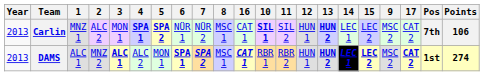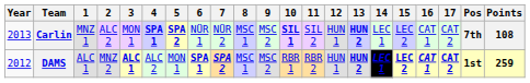 <table class="wikitable" style="text-align:center; font-size:85%">
 <tr>
 <th>Year</th>
 <th>Team</th>
 <th>1</th>
 <th>2</th>
 <th>3</th>
 <th>4</th>
 <th>5</th>
 <th>6</th>
 <th>7</th>
 <th>8</th>
-<th>16</th>
+<th>9</th>
 <th>10</th>
 <th>11</th>
 <th>12</th>
 <th>13</th>
 <th>14</th>
 <th>15</th>
-<th>9</th>
+<th>16</th>
 <th>17</th>
 <th>Pos</th>
 <th>Points</th>
 </tr>
 <tr>
 <td><a href='#'>2013</a></td>
 <th nowrap><a href='#'>Carlin</a></th>
 <td style="background:#DFDFDF;"><a href='#'>MNZ<br>1</a><br></td>
 <td style="background:#EFCFFF;"><a href='#'>ALC<br>2</a><br></td>
 <td style="background:#EFCFFF;"><a href='#'>MON<br>1</a><br></td>
 <td style="background:#CFCFFF;"><strong><a href='#'>SPA<br>1</a></strong><br></td>
 <td style="background:#FFFFBF;"><strong><a href='#'>SPA<br>2</a></strong><br></td>
 <td style="background:#DFFFDF;"><a href='#'>NÜR<br>1</a><br></td>
 <td style="background:#DFFFDF;"><a href='#'>NÜR<br>2</a><br></td>
 <td style="background:#CFCFFF;"><a href='#'>MSC<br>1</a><br></td>
-<td style="background:#DFFFDF;"><a href='#'>CAT<br>1</a><br></td>
+<td style="background:#DFFFDF;"><a href='#'>MSC<br>2</a><br></td>
 <td style="background:#EFCFFF;"><strong><a href='#'>SIL<br>1</a></strong><br></td>
 <td style="background:#EFCFFF;"><a href='#'>SIL<br>2</a><br></td>
 <td style="background:#DFDFDF;"><a href='#'>HUN<br>1</a><br></td>
 <td style="background:#CFCFFF;"><strong><a href='#'>HUN<br>2</a><br></strong></td>
 <td style="background:#DFFFDF;"><a href='#'>LEC<br>1</a><br></td>
 <td style="background:#CFCFFF;"><a href='#'>LEC<br>2</a><br></td>
-<td style="background:#DFFFDF;"><a href='#'>MSC<br>2</a><br></td>
+<td style="background:#DFFFDF;"><a href='#'>CAT<br>1</a><br></td>
 <td style="background:#DFFFDF;"><a href='#'>CAT<br>2</a><br></td>
 <th>7th</th>
-<th>106</th>
+<th>108</th>
 </tr>
 <tr>
-<td><a href='#'>2013</a></td>
+<td><a href='#'>2012</a></td>
 <th nowrap><a href='#'>DAMS</a></th>
 <td style="background:#DFDFDF;"><a href='#'>ALC<br>1</a><br></td>
 <td style="background:#DFDFDF;"><a href='#'>MNZ<br>2</a><br></td>
 <td style="background:#FFFFBF;"><strong><a href='#'>ALC<br>1</a></strong><br></td>
 <td style="background:#DFFFDF;"><a href='#'>ALC<br>2</a><br></td>
 <td style="background:#DFFFDF;"><a href='#'>MON<br>1</a><br></td>
 <td style="background:#FFFFBF;"><strong><a href='#'>SPA<br>1</a></strong><br></td>
 <td style="background:#FFDF9F;"><strong><em><a href='#'>SPA<br>2</a></em></strong><br></td>
 <td style="background:#CFCFFF;"><a href='#'>MSC<br>1</a><br></td>
-<td style="background:#FFFFBF;"><strong><em><a href='#'>CAT<br>1</a></em></strong><br></td>
+<td style="background:#DFDFDF;"><a href='#'>MSC<br>2</a><br></td>
 <td style="background:#FFDF9F;"><a href='#'>RBR<br>1</a><br></td>
 <td style="background:#FFDF9F;"><a href='#'>RBR<br>2</a><br></td>
 <td style="background:#DFDFDF;"><a href='#'>HUN<br>1</a><br></td>
 <td style="background:#DFDFDF;"><strong><a href='#'>HUN<br>2</a></strong><br></td>
 <td style="background:black; color:white;"><strong><em><a href='#'><span>LEC<br>1</span></a></em></strong><br></td>
 <td style="background:#FFFFBF;"><strong><a href='#'>LEC<br>2</a></strong><br></td>
-<td style="background:#DFDFDF;"><a href='#'>MSC<br>2</a><br></td>
+<td style="background:#FFFFBF;"><strong><em><a href='#'>CAT<br>1</a></em></strong><br></td>
 <td style="background:#FFFFBF;"><strong><a href='#'>CAT<br>2</a></strong><br></td>
 <td style="background:#FFFFBF;"><strong>1st</strong></td>
-<td style="background:#FFFFBF;"><strong>274</strong></td>
+<td style="background:#FFFFBF;"><strong>259</strong></td>
 </tr>
 </table>
